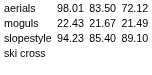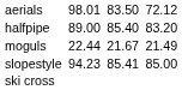 <table>
 <tr>
 <td>aerials<br></td>
 <td></td>
 <td>98.01</td>
 <td></td>
 <td>83.50</td>
 <td></td>
 <td>72.12</td>
 </tr>
 <tr>
+<td>halfpipe<br></td>
+<td></td>
+<td>89.00</td>
+<td></td>
+<td>85.40</td>
+<td></td>
+<td>83.20</td>
+</tr>
+<tr>
 <td>moguls<br></td>
 <td></td>
-<td>22.43</td>
+<td>22.44</td>
 <td></td>
 <td>21.67</td>
 <td></td>
 <td>21.49</td>
 </tr>
 <tr>
 <td>slopestyle<br></td>
 <td></td>
 <td>94.23</td>
 <td></td>
-<td>85.40</td>
+<td>85.41</td>
 <td></td>
-<td>89.10</td>
+<td>85.00</td>
 </tr>
 <tr>
 <td>ski cross<br></td>
 <td colspan=2></td>
 <td colspan=2></td>
 <td colspan=2></td>
 </tr>
 </table>
